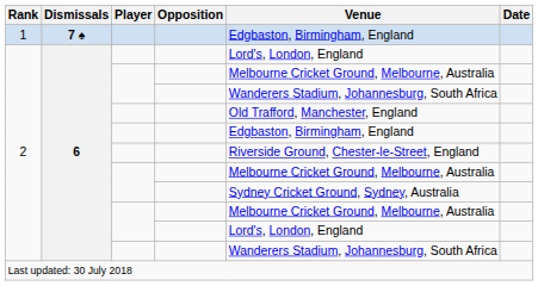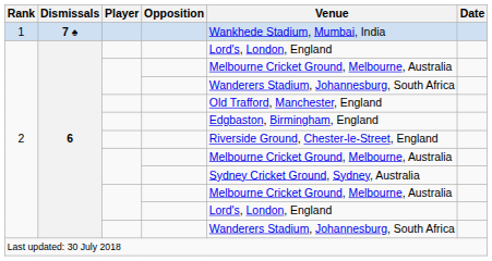 <table class="wikitable plainrowheaders sortable">
 <tr>
 <th scope=col>Rank</th>
 <th scope=col>Dismissals</th>
 <th scope=col>Player</th>
 <th scope=col>Opposition</th>
 <th scope=col>Venue</th>
 <th scope=col>Date</th>
 </tr>
 <tr bgcolor=#cee0f2>
 <td align=center>1</td>
 <th scope=row style="background:#cee0f2; text-align:center;">7 ♠</th>
 <td></td>
 <td></td>
-<td><a href='#'>Edgbaston</a>, <a href='#'>Birmingham</a>, England</td>
+<td><a href='#'>Wankhede Stadium</a>, <a href='#'>Mumbai</a>, India</td>
 <td><a href='#'></a></td>
 </tr>
 <tr>
 <td align=center rowspan=11>2</td>
 <th scope=row style=text-align:center; rowspan=11>6</th>
 <td></td>
 <td></td>
 <td><a href='#'>Lord's</a>, <a href='#'>London</a>, England</td>
 <td><a href='#'></a></td>
 </tr>
 <tr>
 <td rowspan=2></td>
 <td></td>
 <td><a href='#'>Melbourne Cricket Ground</a>, <a href='#'>Melbourne</a>, Australia</td>
 <td><a href='#'></a></td>
 </tr>
 <tr>
 <td></td>
 <td><a href='#'>Wanderers Stadium</a>, <a href='#'>Johannesburg</a>, South Africa</td>
 <td><a href='#'></a></td>
 </tr>
 <tr>
 <td></td>
 <td></td>
 <td><a href='#'>Old Trafford</a>, <a href='#'>Manchester</a>, England</td>
 <td><a href='#'></a></td>
 </tr>
 <tr>
 <td></td>
 <td></td>
 <td><a href='#'>Edgbaston</a>, <a href='#'>Birmingham</a>, England</td>
 <td><a href='#'></a></td>
 </tr>
 <tr>
 <td></td>
 <td></td>
 <td><a href='#'>Riverside Ground</a>, <a href='#'>Chester-le-Street</a>, England</td>
 <td><a href='#'></a></td>
 </tr>
 <tr>
 <td rowspan=2></td>
 <td></td>
 <td><a href='#'>Melbourne Cricket Ground</a>, <a href='#'>Melbourne</a>, Australia</td>
 <td><a href='#'></a></td>
 </tr>
 <tr>
 <td></td>
 <td><a href='#'>Sydney Cricket Ground</a>, <a href='#'>Sydney</a>, Australia</td>
 <td><a href='#'></a></td>
 </tr>
 <tr>
 <td rowspan=2></td>
 <td></td>
 <td><a href='#'>Melbourne Cricket Ground</a>, <a href='#'>Melbourne</a>, Australia</td>
 <td><a href='#'></a></td>
 </tr>
 <tr>
 <td></td>
 <td><a href='#'>Lord's</a>, <a href='#'>London</a>, England</td>
 <td><a href='#'></a></td>
 </tr>
 <tr>
 <td></td>
 <td></td>
 <td><a href='#'>Wanderers Stadium</a>, <a href='#'>Johannesburg</a>, South Africa</td>
 <td><a href='#'></a></td>
 </tr>
 <tr class=sortbottom>
 <td colspan=6><small>Last updated: 30 July 2018</small></td>
 </tr>
 </table>
